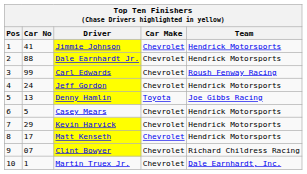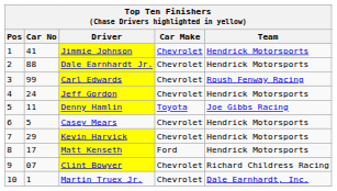 <table class="wikitable" style="font-size:90%;">
 <tr>
 <th colspan="9">Top Ten Finishers<br><small>(Chase Drivers highlighted in yellow)</small></th>
 </tr>
 <tr>
 <th>Pos</th>
 <th>Car No</th>
 <th>Driver</th>
 <th>Car Make</th>
 <th>Team</th>
 </tr>
 <tr>
 <td>1</td>
 <td>41</td>
 <td style="background:yellow;"><a href='#'>Jimmie Johnson</a></td>
 <td><a href='#'>Chevrolet</a></td>
 <td><a href='#'>Hendrick Motorsports</a></td>
 </tr>
 <tr>
 <td>2</td>
 <td>88</td>
 <td style="background:yellow;"><a href='#'>Dale Earnhardt Jr.</a></td>
 <td>Chevrolet</td>
 <td>Hendrick Motorsports</td>
 </tr>
 <tr>
 <td>3</td>
 <td>99</td>
 <td style="background:yellow;"><a href='#'>Carl Edwards</a></td>
 <td>Chevrolet</td>
 <td><a href='#'>Roush Fenway Racing</a></td>
 </tr>
 <tr>
 <td>4</td>
 <td>24</td>
 <td style="background:yellow;"><a href='#'>Jeff Gordon</a></td>
 <td>Chevrolet</td>
 <td>Hendrick Motorsports</td>
 </tr>
 <tr>
 <td>5</td>
-<td>13</td>
+<td>11</td>
 <td style="background:yellow;"><a href='#'>Denny Hamlin</a></td>
 <td><a href='#'>Toyota</a></td>
 <td><a href='#'>Joe Gibbs Racing</a></td>
 </tr>
 <tr>
 <td>6</td>
 <td>5</td>
 <td><a href='#'>Casey Mears</a></td>
 <td>Chevrolet</td>
 <td>Hendrick Motorsports</td>
 </tr>
 <tr>
 <td>7</td>
 <td>29</td>
 <td style="background:yellow;"><a href='#'>Kevin Harvick</a></td>
 <td>Chevrolet</td>
 <td>Hendrick Motorsports</td>
 </tr>
 <tr>
 <td>8</td>
 <td>17</td>
 <td style="background:yellow;"><a href='#'>Matt Kenseth</a></td>
-<td><a href='#'>Chevrolet</a></td>
+<td>Ford</td>
 <td>Hendrick Motorsports</td>
 </tr>
 <tr>
 <td>9</td>
 <td>07</td>
 <td style="background:yellow;"><a href='#'>Clint Bowyer</a></td>
 <td>Chevrolet</td>
 <td>Richard Childress Racing</td>
 </tr>
 <tr>
 <td>10</td>
 <td>1</td>
 <td><a href='#'>Martin Truex Jr.</a></td>
 <td>Chevrolet</td>
 <td><a href='#'>Dale Earnhardt, Inc.</a></td>
 </tr>
 </table>
